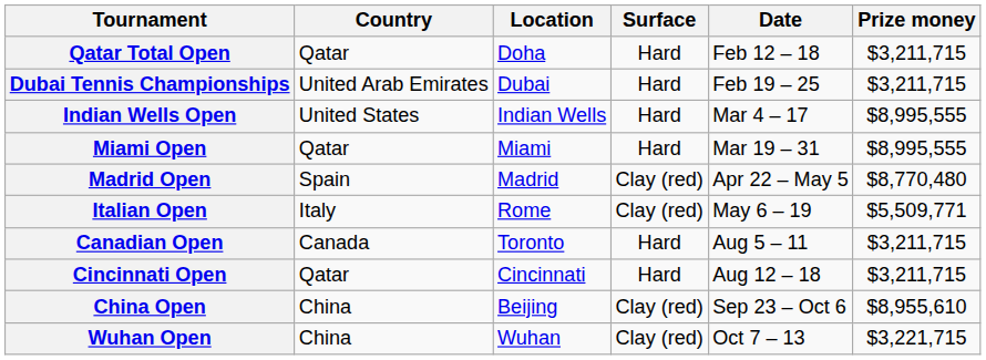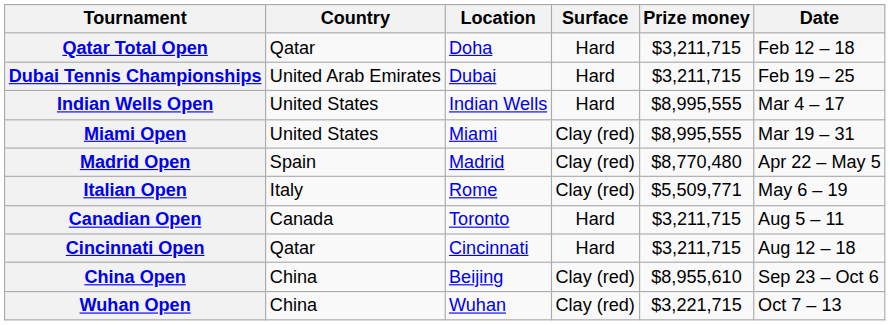 <table class="wikitable plainrowheaders nowrap">
 <tr>
 <th scope="col">Tournament</th>
 <th scope="col">Country</th>
 <th scope="col">Location</th>
 <th scope="col">Surface</th>
+<th scope="col">Prize money</th>
 <th scope="col">Date</th>
-<th scope="col">Prize money</th>
 </tr>
 <tr>
 <th scope="row"><a href='#'>Qatar Total Open</a></th>
 <td>Qatar</td>
 <td><a href='#'>Doha</a></td>
 <td style="text-align:center">Hard</td>
+<td style="text-align:center">$3,211,715</td>
 <td>Feb 12 – 18</td>
-<td style="text-align:center">$3,211,715</td>
 </tr>
 <tr>
 <th scope="row"><a href='#'>Dubai Tennis Championships</a></th>
 <td>United Arab Emirates</td>
 <td><a href='#'>Dubai</a></td>
 <td style="text-align:center">Hard</td>
+<td style="text-align:center">$3,211,715</td>
 <td>Feb 19 – 25</td>
-<td style="text-align:center">$3,211,715</td>
 </tr>
 <tr>
 <th scope="row"><a href='#'>Indian Wells Open</a></th>
 <td>United States</td>
 <td><a href='#'>Indian Wells</a></td>
 <td style="text-align:center">Hard</td>
+<td style="text-align:center">$8,995,555</td>
 <td>Mar 4 – 17</td>
-<td style="text-align:center">$8,995,555</td>
 </tr>
 <tr>
 <th scope="row"><a href='#'>Miami Open</a></th>
-<td>Qatar</td>
+<td>United States</td>
 <td><a href='#'>Miami</a></td>
-<td style="text-align:center">Hard</td>
+<td style="text-align:center">Clay (red)</td>
+<td style="text-align:center">$8,995,555</td>
 <td>Mar 19 – 31</td>
-<td style="text-align:center">$8,995,555</td>
 </tr>
 <tr>
 <th scope="row"><a href='#'>Madrid Open</a></th>
 <td>Spain</td>
 <td><a href='#'>Madrid</a></td>
 <td style="text-align:center">Clay (red)</td>
+<td style="text-align:center">$8,770,480</td>
 <td>Apr 22 – May 5</td>
-<td style="text-align:center">$8,770,480</td>
 </tr>
 <tr>
 <th scope="row"><a href='#'>Italian Open</a></th>
 <td>Italy</td>
 <td><a href='#'>Rome</a></td>
 <td style="text-align:center">Clay (red)</td>
+<td style="text-align:center">$5,509,771</td>
 <td>May 6 – 19</td>
-<td style="text-align:center">$5,509,771</td>
 </tr>
 <tr>
 <th scope="row"><a href='#'>Canadian Open</a></th>
 <td>Canada</td>
 <td><a href='#'>Toronto</a></td>
 <td style="text-align:center">Hard</td>
+<td style="text-align:center">$3,211,715</td>
 <td>Aug 5 – 11</td>
-<td style="text-align:center">$3,211,715</td>
 </tr>
 <tr>
 <th scope="row"><a href='#'>Cincinnati Open</a></th>
 <td>Qatar</td>
 <td><a href='#'>Cincinnati</a></td>
 <td style="text-align:center">Hard</td>
+<td style="text-align:center">$3,211,715</td>
 <td>Aug 12 – 18</td>
-<td style="text-align:center">$3,211,715</td>
 </tr>
 <tr>
 <th scope="row"><a href='#'>China Open</a></th>
 <td>China</td>
 <td><a href='#'>Beijing</a></td>
 <td style="text-align:center">Clay (red)</td>
+<td style="text-align:center">$8,955,610</td>
 <td>Sep 23 – Oct 6</td>
-<td style="text-align:center">$8,955,610</td>
 </tr>
 <tr>
 <th scope="row"><a href='#'>Wuhan Open</a></th>
 <td>China</td>
 <td><a href='#'>Wuhan</a></td>
 <td style="text-align:center">Clay (red)</td>
+<td style="text-align:center">$3,221,715</td>
 <td>Oct 7 – 13</td>
-<td style="text-align:center">$3,221,715</td>
 </tr>
 </table>
